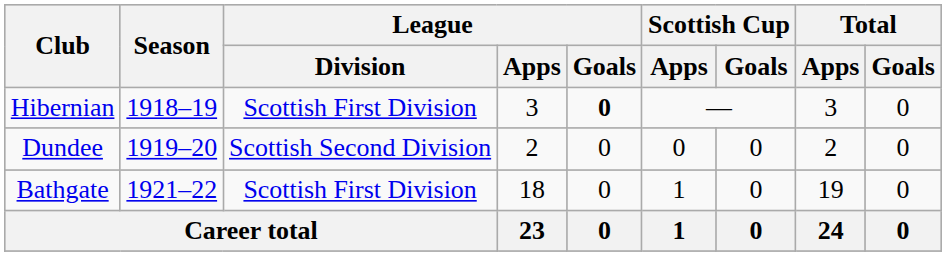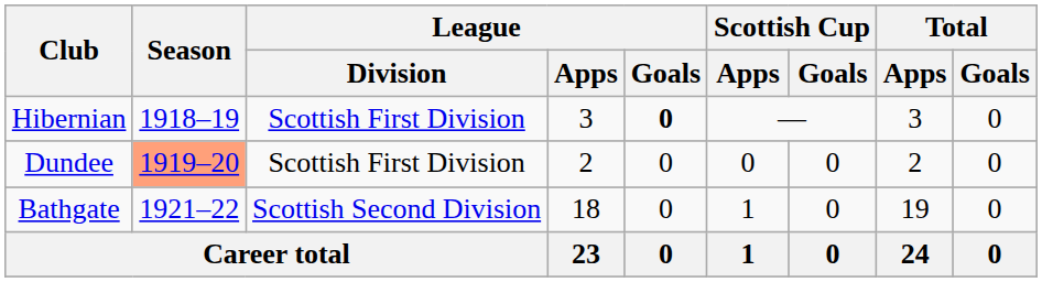 <table class="wikitable" style="text-align: center;">
 <tr>
 <th rowspan="2">Club</th>
 <th rowspan="2">Season</th>
 <th colspan="3">League</th>
 <th colspan="2">Scottish Cup</th>
 <th colspan="2">Total</th>
 </tr>
 <tr>
 <th>Division</th>
 <th>Apps</th>
 <th>Goals</th>
 <th>Apps</th>
 <th>Goals</th>
 <th>Apps</th>
 <th>Goals</th>
 </tr>
 <tr>
 <td><a href='#'>Hibernian</a></td>
 <td><a href='#'>1918–19</a></td>
 <td><a href='#'>Scottish First Division</a></td>
 <td>3</td>
 <td><strong>0</strong></td>
 <td colspan="2">—</td>
 <td>3</td>
 <td>0</td>
 </tr>
 <tr>
 <td><a href='#'>Dundee</a></td>
-<td><a href='#'>1919–20</a></td>
-<td><a href='#'>Scottish Second Division</a></td>
+<td style="background: lightsalmon;"><a href='#'>1919–20</a></td>
+<td>Scottish First Division</td>
 <td>2</td>
 <td>0</td>
 <td>0</td>
 <td>0</td>
 <td>2</td>
 <td>0</td>
 </tr>
 <tr>
 <td><a href='#'>Bathgate</a></td>
 <td><a href='#'>1921–22</a></td>
-<td><a href='#'>Scottish First Division</a></td>
+<td><a href='#'>Scottish Second Division</a></td>
 <td>18</td>
 <td>0</td>
 <td>1</td>
 <td>0</td>
 <td>19</td>
 <td>0</td>
 </tr>
 <tr>
 <th colspan="3">Career total</th>
 <th>23</th>
 <th>0</th>
 <th>1</th>
 <th>0</th>
 <th>24</th>
 <th>0</th>
 </tr>
 </table>
